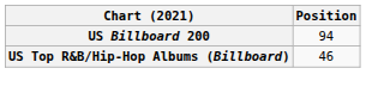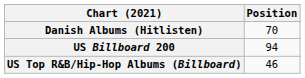 <table class="wikitable sortable plainrowheaders" style="text-align:center">
 <tr>
 <th scope="col">Chart (2021)</th>
 <th scope="col">Position</th>
+</tr>
+<tr>
+<th scope="row">Danish Albums (Hitlisten)</th>
+<td>70</td>
 </tr>
 <tr>
 <th scope="row">US <em>Billboard</em> 200</th>
 <td>94</td>
 </tr>
 <tr>
 <th scope="row">US Top R&B/Hip-Hop Albums (<em>Billboard</em>)</th>
 <td>46</td>
 </tr>
 </table>
